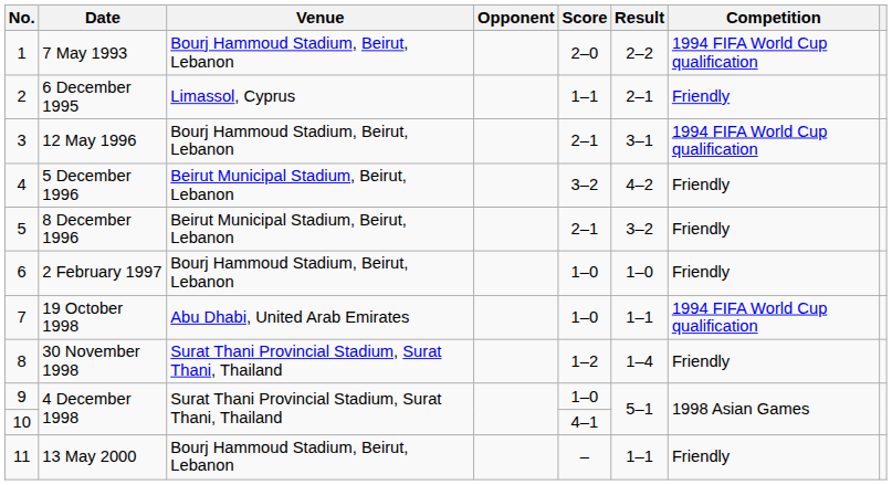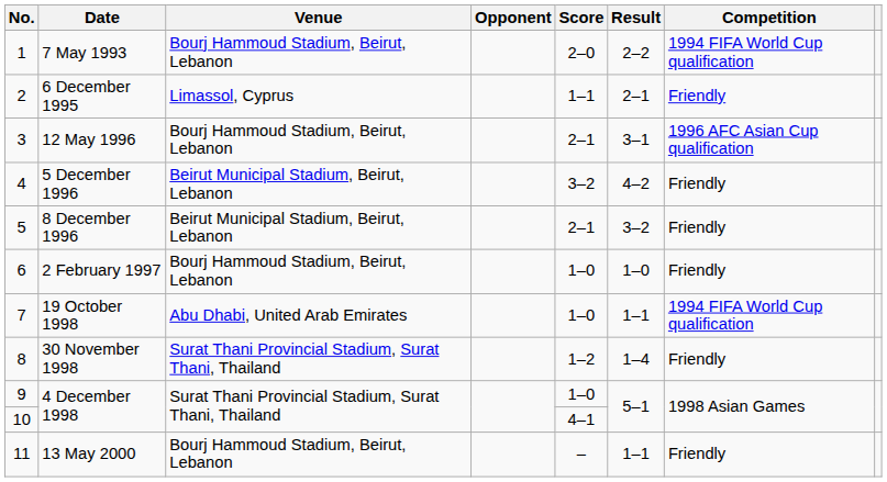 <table class="wikitable sortable">
 <tr>
 <th scope=col>No.</th>
 <th scope=col>Date</th>
 <th scope=col>Venue</th>
 <th scope=col>Opponent</th>
 <th scope=col>Score</th>
 <th scope=col>Result</th>
 <th scope=col>Competition</th>
 <th scope=col class="unsortable"></th>
 </tr>
 <tr>
 <td align="center">1</td>
 <td>7 May 1993</td>
 <td><a href='#'>Bourj Hammoud Stadium</a>, <a href='#'>Beirut</a>, Lebanon</td>
 <td></td>
 <td align="center">2–0</td>
 <td align="center">2–2</td>
 <td><a href='#'>1994 FIFA World Cup qualification</a></td>
 <td></td>
 </tr>
 <tr>
 <td align="center">2</td>
 <td>6 December 1995</td>
 <td><a href='#'>Limassol</a>, Cyprus</td>
 <td></td>
 <td align="center">1–1</td>
 <td align="center">2–1</td>
 <td><a href='#'>Friendly</a></td>
 <td></td>
 </tr>
 <tr>
 <td align="center">3</td>
 <td>12 May 1996</td>
 <td>Bourj Hammoud Stadium, Beirut, Lebanon</td>
 <td></td>
 <td align="center">2–1</td>
 <td align="center">3–1</td>
-<td><a href='#'>1994 FIFA World Cup qualification</a></td>
+<td><a href='#'>1996 AFC Asian Cup qualification</a></td>
 <td></td>
 </tr>
 <tr>
 <td align="center">4</td>
 <td>5 December 1996</td>
 <td><a href='#'>Beirut Municipal Stadium</a>, Beirut, Lebanon</td>
 <td></td>
 <td align="center">3–2</td>
 <td align="center">4–2</td>
 <td>Friendly</td>
 <td></td>
 </tr>
 <tr>
 <td align="center">5</td>
 <td>8 December 1996</td>
 <td>Beirut Municipal Stadium, Beirut, Lebanon</td>
 <td></td>
 <td align="center">2–1</td>
 <td align="center">3–2</td>
 <td>Friendly</td>
 <td></td>
 </tr>
 <tr>
 <td align="center">6</td>
 <td>2 February 1997</td>
 <td>Bourj Hammoud Stadium, Beirut, Lebanon</td>
 <td></td>
 <td align="center">1–0</td>
 <td align="center">1–0</td>
 <td>Friendly</td>
 <td></td>
 </tr>
 <tr>
 <td align="center">7</td>
 <td>19 October 1998</td>
 <td><a href='#'>Abu Dhabi</a>, United Arab Emirates</td>
 <td></td>
 <td align="center">1–0</td>
 <td align="center">1–1</td>
 <td><a href='#'>1994 FIFA World Cup qualification</a></td>
 <td></td>
 </tr>
 <tr>
 <td align="center">8</td>
 <td>30 November 1998</td>
 <td><a href='#'>Surat Thani Provincial Stadium</a>, <a href='#'>Surat Thani</a>, Thailand</td>
 <td></td>
 <td align="center">1–2</td>
 <td align="center">1–4</td>
 <td>Friendly</td>
 <td></td>
 </tr>
 <tr>
 <td align="center">9</td>
 <td rowspan="2">4 December 1998</td>
 <td rowspan="2">Surat Thani Provincial Stadium, Surat Thani, Thailand</td>
 <td rowspan="2"></td>
 <td align="center">1–0</td>
 <td rowspan="2" align="center">5–1</td>
 <td rowspan="2">1998 Asian Games</td>
 <td rowspan="2"></td>
 </tr>
 <tr>
 <td align="center">10</td>
 <td align="center">4–1</td>
 </tr>
 <tr>
 <td align="center">11</td>
 <td>13 May 2000</td>
 <td>Bourj Hammoud Stadium, Beirut, Lebanon</td>
 <td></td>
 <td align="center">–</td>
 <td align="center">1–1</td>
 <td>Friendly</td>
 <td></td>
 </tr>
 </table>
